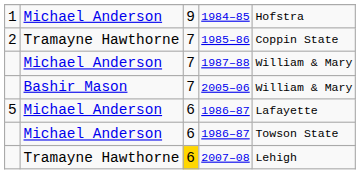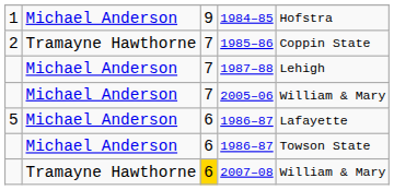 <table class="wikitable">
 <tr>
 </tr>
 <tr>
 <td>1</td>
 <td><a href='#'>Michael Anderson</a></td>
 <td>9</td>
 <td style="font-size:80%;"><a href='#'>1984–85</a></td>
 <td style="font-size:80%;">Hofstra</td>
 </tr>
 <tr>
 <td>2</td>
 <td>Tramayne Hawthorne</td>
 <td>7</td>
 <td style="font-size:80%;"><a href='#'>1985–86</a></td>
 <td style="font-size:80%;">Coppin State</td>
 </tr>
 <tr>
 <td></td>
 <td><a href='#'>Michael Anderson</a></td>
 <td>7</td>
 <td style="font-size:80%;"><a href='#'>1987–88</a></td>
-<td style="font-size:80%;">William & Mary</td>
+<td style="font-size:80%;">Lehigh</td>
 </tr>
 <tr>
 <td></td>
-<td><a href='#'>Bashir Mason</a></td>
+<td><a href='#'>Michael Anderson</a></td>
 <td>7</td>
 <td style="font-size:80%;"><a href='#'>2005–06</a></td>
 <td style="font-size:80%;">William & Mary</td>
 </tr>
 <tr>
 <td>5</td>
 <td><a href='#'>Michael Anderson</a></td>
 <td>6</td>
 <td style="font-size:80%;"><a href='#'>1986–87</a></td>
 <td style="font-size:80%;">Lafayette</td>
 </tr>
 <tr>
 <td></td>
 <td><a href='#'>Michael Anderson</a></td>
 <td>6</td>
 <td style="font-size:80%;"><a href='#'>1986–87</a></td>
 <td style="font-size:80%;">Towson State</td>
 </tr>
 <tr>
 <td></td>
 <td>Tramayne Hawthorne</td>
 <td style="background: gold;">6</td>
 <td style="font-size:80%;"><a href='#'>2007–08</a></td>
-<td style="font-size:80%;">Lehigh</td>
+<td style="font-size:80%;">William & Mary</td>
 </tr>
 </table>
